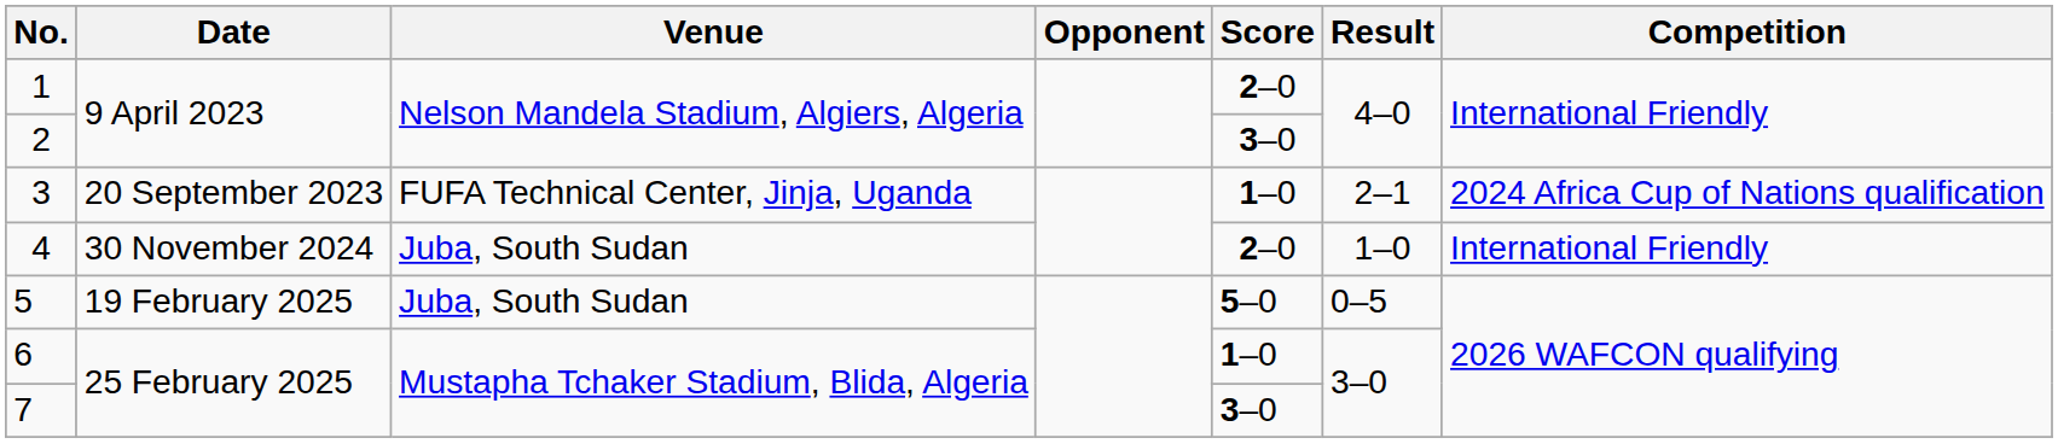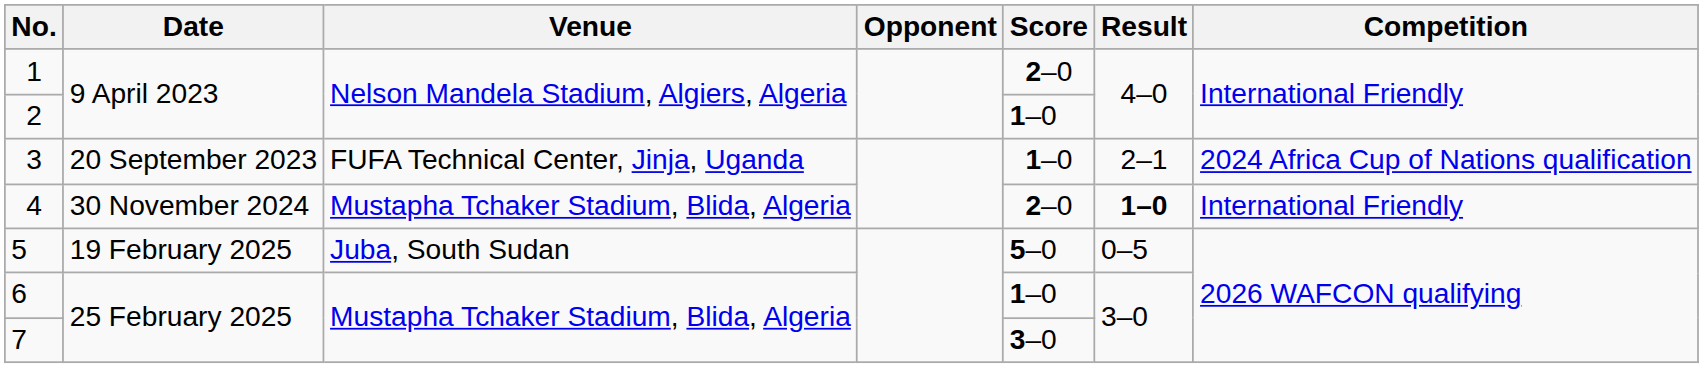 <table class="wikitable sortable">
 <tr>
 <th scope="col">No.</th>
 <th scope="col">Date</th>
 <th scope="col">Venue</th>
 <th scope="col">Opponent</th>
 <th scope="col">Score</th>
 <th scope="col">Result</th>
 <th scope="col">Competition</th>
 </tr>
 <tr>
 <td align="center">1</td>
 <td rowspan=2>9 April 2023</td>
 <td rowspan=2><a href='#'>Nelson Mandela Stadium</a>, <a href='#'>Algiers</a>, <a href='#'>Algeria</a></td>
 <td rowspan=2></td>
 <td align="center"><strong>2</strong>–0</td>
 <td align="center" rowspan=2>4–0</td>
 <td rowspan=2><a href='#'>International Friendly</a></td>
 </tr>
 <tr>
 <td align="center">2</td>
-<td align="center"><strong>3</strong>–0</td>
+<td><strong>1</strong>–0</td>
 </tr>
 <tr>
 <td align="center">3</td>
 <td>20 September 2023</td>
 <td>FUFA Technical Center, <a href='#'>Jinja</a>, <a href='#'>Uganda</a></td>
 <td rowspan=2></td>
 <td align="center"><strong>1</strong>–0</td>
 <td align="center">2–1</td>
 <td><a href='#'>2024 Africa Cup of Nations qualification</a></td>
 </tr>
 <tr>
 <td align="center">4</td>
 <td>30 November 2024</td>
-<td><a href='#'>Juba</a>, South Sudan</td>
+<td><a href='#'>Mustapha Tchaker Stadium</a>, <a href='#'>Blida</a>, <a href='#'>Algeria</a></td>
 <td align="center"><strong>2</strong>–0</td>
-<td align="center">1–0</td>
+<td align="center"><strong>1–0</strong></td>
 <td><a href='#'>International Friendly</a></td>
 </tr>
 <tr>
 <td>5</td>
 <td>19 February 2025</td>
 <td><a href='#'>Juba</a>, South Sudan</td>
 <td rowspan="3"></td>
 <td><strong>5</strong>–0</td>
 <td>0–5</td>
 <td rowspan="3"><a href='#'>2026 WAFCON qualifying</a></td>
 </tr>
 <tr>
 <td>6</td>
 <td rowspan="2">25 February 2025</td>
 <td rowspan="2"><a href='#'>Mustapha Tchaker Stadium</a>, <a href='#'>Blida</a>, <a href='#'>Algeria</a></td>
 <td><strong>1</strong>–0</td>
 <td rowspan="2">3–0</td>
 </tr>
 <tr>
 <td>7</td>
 <td><strong>3</strong>–0</td>
 </tr>
 </table>
